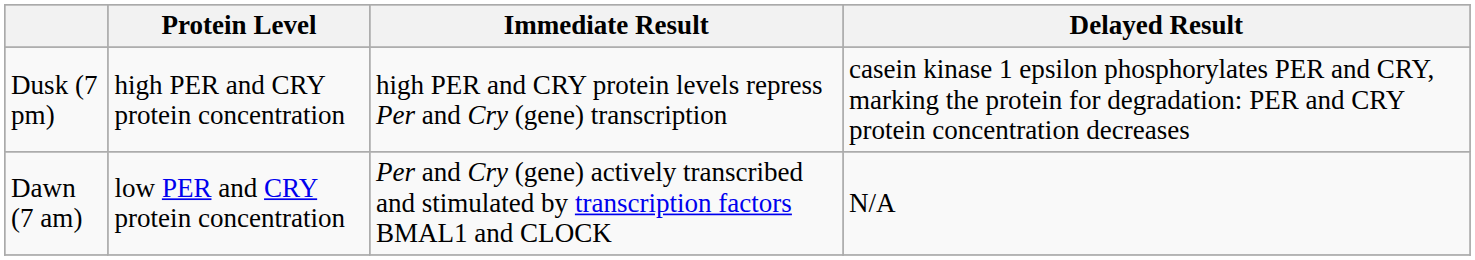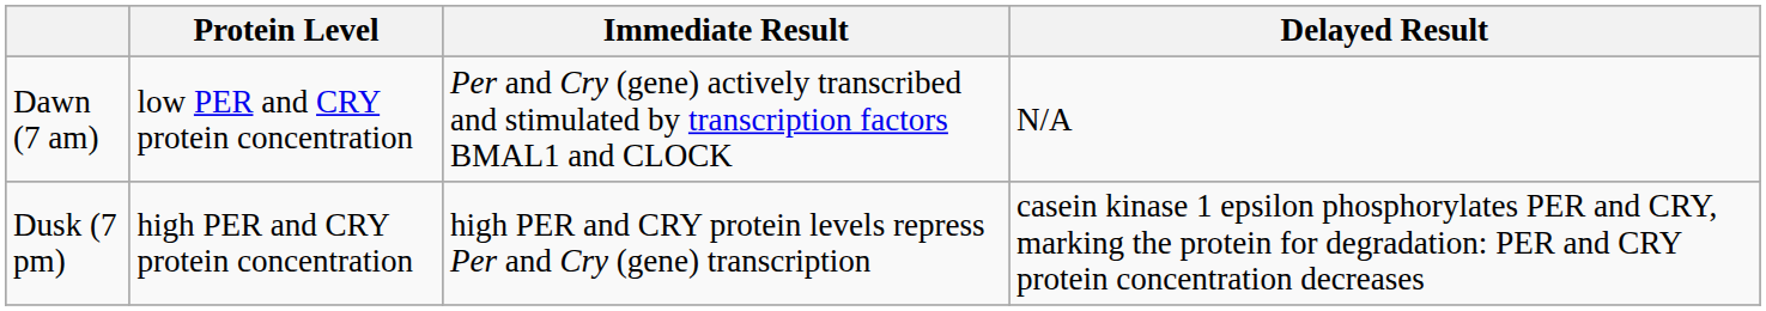 <table class="wikitable">
 <tr>
 <th></th>
 <th>Protein Level</th>
 <th>Immediate Result</th>
 <th>Delayed Result</th>
 </tr>
 <tr>
+<td>Dawn (7 am)</td>
+<td>low <a href='#'>PER</a> and <a href='#'>CRY</a> protein concentration</td>
+<td><em>Per</em> and <em>Cry</em> (gene) actively transcribed and stimulated by <a href='#'>transcription factors</a> BMAL1 and CLOCK</td>
+<td>N/A</td>
+</tr>
+<tr>
 <td>Dusk           (7 pm)</td>
 <td>high PER and CRY protein concentration</td>
 <td>high PER and CRY protein levels repress <em>Per</em> and <em>Cry</em> (gene) transcription</td>
 <td>casein kinase 1 epsilon phosphorylates PER and CRY, marking the protein for degradation: PER and CRY protein concentration decreases</td>
 </tr>
-<tr>
-<td>Dawn (7 am)</td>
-<td>low <a href='#'>PER</a> and <a href='#'>CRY</a> protein concentration</td>
-<td><em>Per</em> and <em>Cry</em> (gene) actively transcribed and stimulated by <a href='#'>transcription factors</a> BMAL1 and CLOCK</td>
-<td>N/A</td>
-</tr>
 </table>
